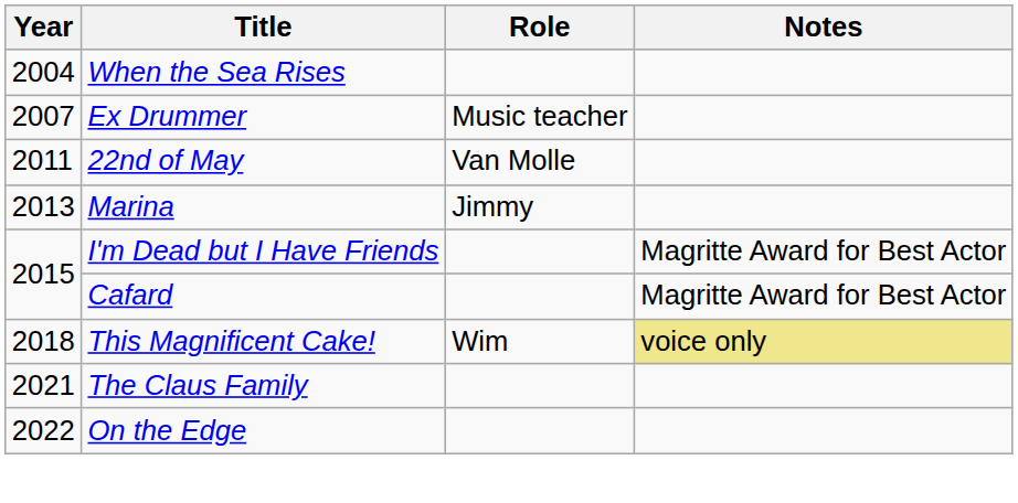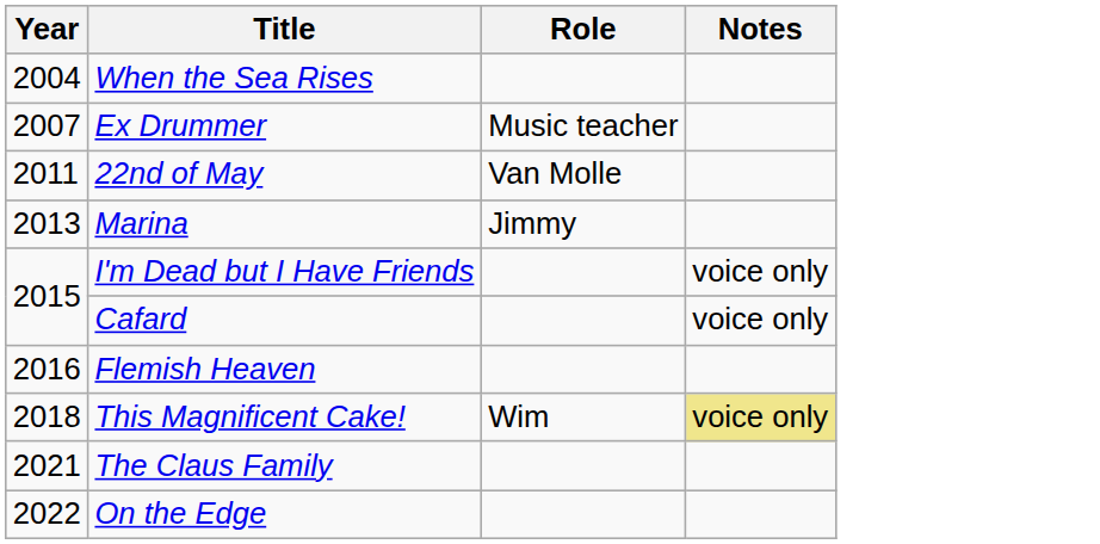 <table class="wikitable sortable">
 <tr>
 <th>Year</th>
 <th>Title</th>
 <th>Role</th>
 <th class="unsortable">Notes</th>
 </tr>
 <tr>
 <td>2004</td>
 <td><em><a href='#'>When the Sea Rises</a></em></td>
 <td></td>
 <td></td>
 </tr>
 <tr>
 <td>2007</td>
 <td><em><a href='#'>Ex Drummer</a></em></td>
 <td>Music teacher</td>
 <td></td>
 </tr>
 <tr>
 <td>2011</td>
 <td><em><a href='#'>22nd of May</a></em></td>
 <td>Van Molle</td>
 <td></td>
 </tr>
 <tr>
 <td>2013</td>
 <td><em><a href='#'>Marina</a></em></td>
 <td>Jimmy</td>
 <td></td>
 </tr>
 <tr>
 <td rowspan=2>2015</td>
 <td><em><a href='#'>I'm Dead but I Have Friends</a></em></td>
 <td></td>
-<td>Magritte Award for Best Actor</td>
+<td>voice only</td>
 </tr>
 <tr>
 <td><em><a href='#'>Cafard</a></em></td>
 <td></td>
-<td>Magritte Award for Best Actor</td>
+<td>voice only</td>
+</tr>
+<tr>
+<td>2016</td>
+<td><em><a href='#'>Flemish Heaven</a></em></td>
+<td></td>
+<td></td>
 </tr>
 <tr>
 <td>2018</td>
 <td><em><a href='#'>This Magnificent Cake!</a></em></td>
 <td>Wim</td>
 <td style="background: khaki;">voice only</td>
 </tr>
 <tr>
 <td>2021</td>
 <td><em><a href='#'>The Claus Family</a></em></td>
 <td></td>
 <td></td>
 </tr>
 <tr>
 <td>2022</td>
 <td><em><a href='#'>On the Edge</a></em></td>
 <td></td>
 <td></td>
 </tr>
 </table>
